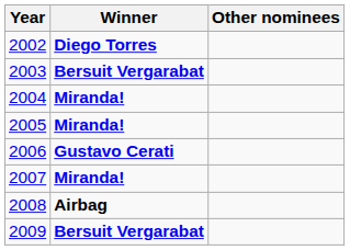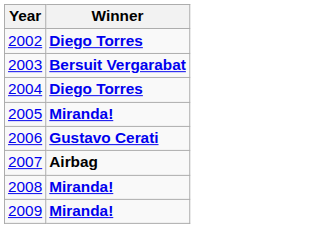 <table class="wikitable">
 <tr>
 <th>Year</th>
 <th>Winner</th>
-<th>Other nominees</th>
 </tr>
 <tr>
 <td><a href='#'>2002</a></td>
 <td><strong><a href='#'>Diego Torres</a></strong></td>
-<td></td>
 </tr>
 <tr>
 <td><a href='#'>2003</a></td>
 <td><strong><a href='#'>Bersuit Vergarabat</a></strong></td>
-<td></td>
 </tr>
 <tr>
 <td><a href='#'>2004</a></td>
-<td><strong><a href='#'>Miranda!</a></strong></td>
-<td></td>
+<td><strong><a href='#'>Diego Torres</a></strong></td>
 </tr>
 <tr>
 <td><a href='#'>2005</a></td>
 <td><strong><a href='#'>Miranda!</a></strong></td>
-<td></td>
 </tr>
 <tr>
 <td><a href='#'>2006</a></td>
 <td><strong><a href='#'>Gustavo Cerati</a></strong></td>
-<td></td>
 </tr>
 <tr>
 <td><a href='#'>2007</a></td>
-<td><strong><a href='#'>Miranda!</a></strong></td>
-<td></td>
+<td><strong>Airbag</strong></td>
 </tr>
 <tr>
 <td><a href='#'>2008</a></td>
-<td><strong>Airbag</strong></td>
-<td></td>
+<td><strong><a href='#'>Miranda!</a></strong></td>
 </tr>
 <tr>
 <td><a href='#'>2009</a></td>
-<td><strong><a href='#'>Bersuit Vergarabat</a></strong></td>
-<td></td>
+<td><strong><a href='#'>Miranda!</a></strong></td>
 </tr>
 </table>
